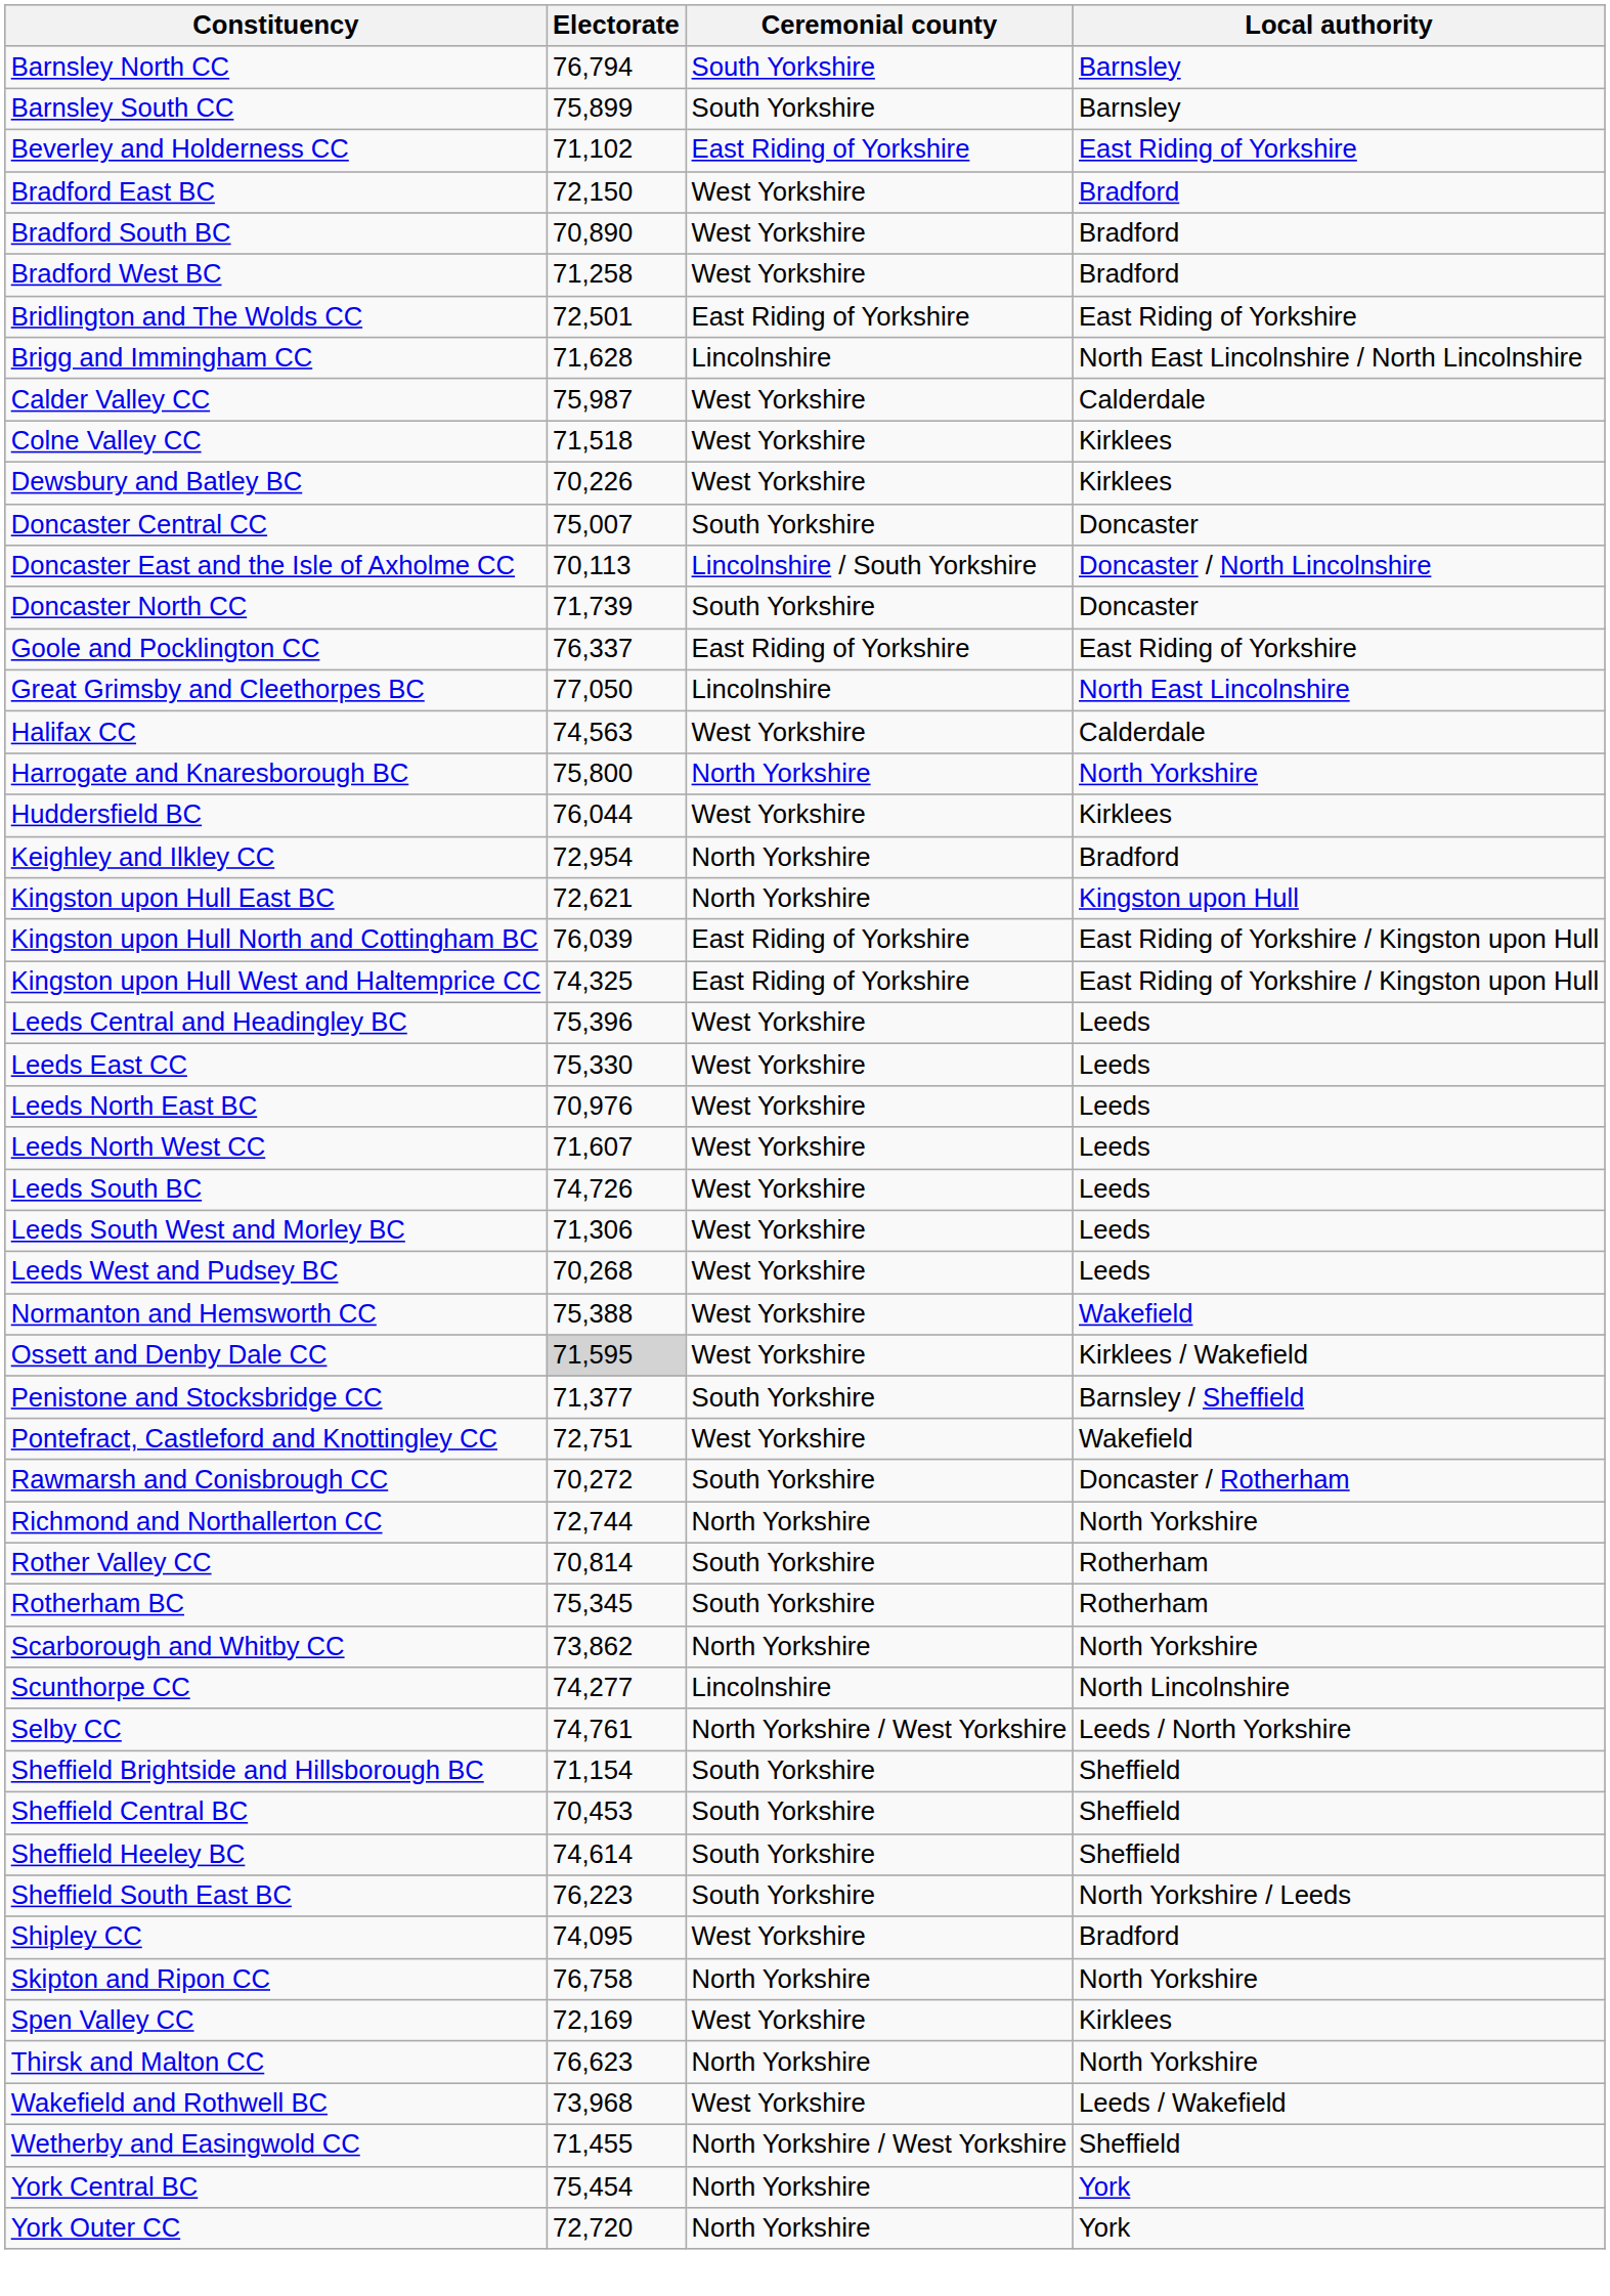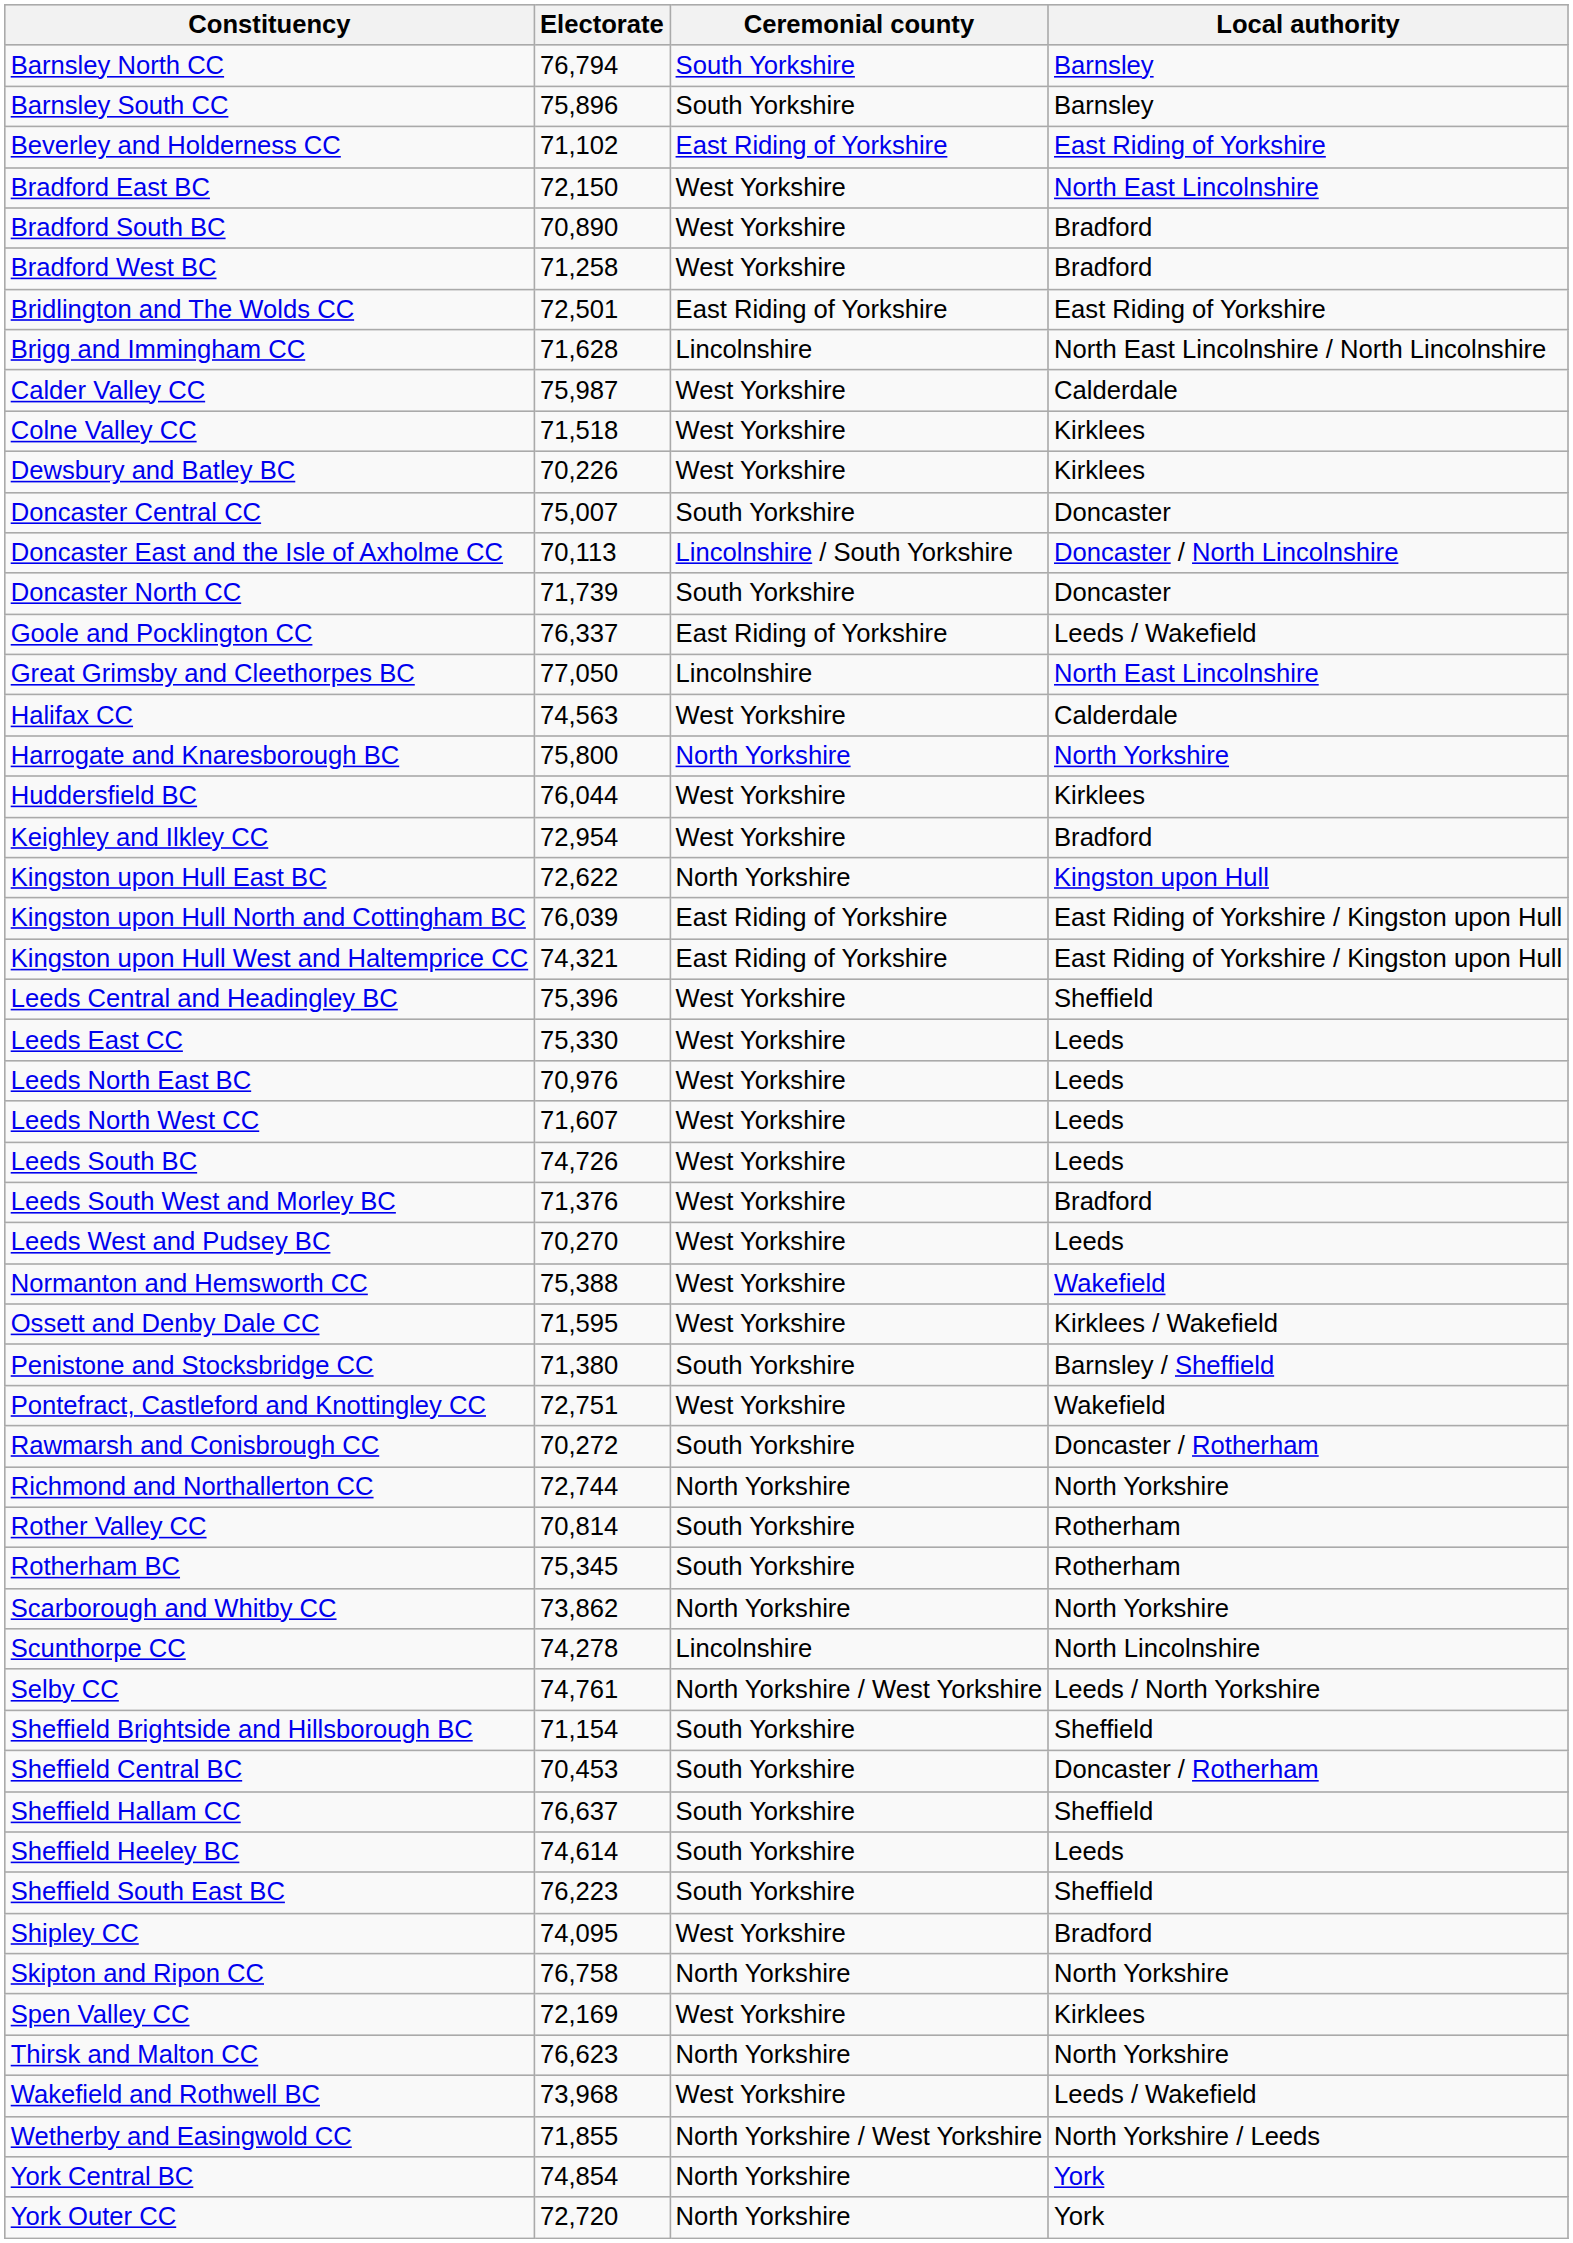 <table class="wikitable sortable">
 <tr>
 <th>Constituency</th>
 <th>Electorate</th>
 <th>Ceremonial county</th>
 <th>Local authority</th>
 </tr>
 <tr>
 <td><a href='#'>Barnsley North CC</a></td>
 <td>76,794</td>
 <td><a href='#'>South Yorkshire</a></td>
 <td><a href='#'>Barnsley</a></td>
 </tr>
 <tr>
 <td><a href='#'>Barnsley South CC</a></td>
-<td>75,899</td>
+<td>75,896</td>
 <td>South Yorkshire</td>
 <td>Barnsley</td>
 </tr>
 <tr>
 <td><a href='#'>Beverley and Holderness CC</a></td>
 <td>71,102</td>
 <td><a href='#'>East Riding of Yorkshire</a></td>
 <td><a href='#'>East Riding of Yorkshire</a></td>
 </tr>
 <tr>
 <td><a href='#'>Bradford East BC</a></td>
 <td>72,150</td>
 <td>West Yorkshire</td>
-<td><a href='#'>Bradford</a></td>
+<td><a href='#'>North East Lincolnshire</a></td>
 </tr>
 <tr>
 <td><a href='#'>Bradford South BC</a></td>
 <td>70,890</td>
 <td>West Yorkshire</td>
 <td>Bradford</td>
 </tr>
 <tr>
 <td><a href='#'>Bradford West BC</a></td>
 <td>71,258</td>
 <td>West Yorkshire</td>
 <td>Bradford</td>
 </tr>
 <tr>
 <td><a href='#'>Bridlington and The Wolds CC</a></td>
 <td>72,501</td>
 <td>East Riding of Yorkshire</td>
 <td>East Riding of Yorkshire</td>
 </tr>
 <tr>
 <td><a href='#'>Brigg and Immingham CC</a></td>
 <td>71,628</td>
 <td>Lincolnshire</td>
 <td>North East Lincolnshire / North Lincolnshire</td>
 </tr>
 <tr>
 <td><a href='#'>Calder Valley CC</a></td>
 <td>75,987</td>
 <td>West Yorkshire</td>
 <td>Calderdale</td>
 </tr>
 <tr>
 <td><a href='#'>Colne Valley CC</a></td>
 <td>71,518</td>
 <td>West Yorkshire</td>
 <td>Kirklees</td>
 </tr>
 <tr>
 <td><a href='#'>Dewsbury and Batley BC</a></td>
 <td>70,226</td>
 <td>West Yorkshire</td>
 <td>Kirklees</td>
 </tr>
 <tr>
 <td><a href='#'>Doncaster Central CC</a></td>
 <td>75,007</td>
 <td>South Yorkshire</td>
 <td>Doncaster</td>
 </tr>
 <tr>
 <td><a href='#'>Doncaster East and the Isle of Axholme CC</a></td>
 <td>70,113</td>
 <td><a href='#'>Lincolnshire</a> / South Yorkshire</td>
 <td><a href='#'>Doncaster</a> / <a href='#'>North Lincolnshire</a></td>
 </tr>
 <tr>
 <td><a href='#'>Doncaster North CC</a></td>
 <td>71,739</td>
 <td>South Yorkshire</td>
 <td>Doncaster</td>
 </tr>
 <tr>
 <td><a href='#'>Goole and Pocklington CC</a></td>
 <td>76,337</td>
 <td>East Riding of Yorkshire</td>
-<td>East Riding of Yorkshire</td>
+<td>Leeds / Wakefield</td>
 </tr>
 <tr>
 <td><a href='#'>Great Grimsby and Cleethorpes BC</a></td>
 <td>77,050</td>
 <td>Lincolnshire</td>
 <td><a href='#'>North East Lincolnshire</a></td>
 </tr>
 <tr>
 <td><a href='#'>Halifax CC</a></td>
 <td>74,563</td>
 <td>West Yorkshire</td>
 <td>Calderdale</td>
 </tr>
 <tr>
 <td><a href='#'>Harrogate and Knaresborough BC</a></td>
 <td>75,800</td>
 <td><a href='#'>North Yorkshire</a></td>
 <td><a href='#'>North Yorkshire</a></td>
 </tr>
 <tr>
 <td><a href='#'>Huddersfield BC</a></td>
 <td>76,044</td>
 <td>West Yorkshire</td>
 <td>Kirklees</td>
 </tr>
 <tr>
 <td><a href='#'>Keighley and Ilkley CC</a></td>
 <td>72,954</td>
-<td>North Yorkshire</td>
+<td>West Yorkshire</td>
 <td>Bradford</td>
 </tr>
 <tr>
 <td><a href='#'>Kingston upon Hull East BC</a></td>
-<td>72,621</td>
+<td>72,622</td>
 <td>North Yorkshire</td>
 <td><a href='#'>Kingston upon Hull</a></td>
 </tr>
 <tr>
 <td><a href='#'>Kingston upon Hull North and Cottingham BC</a></td>
 <td>76,039</td>
 <td>East Riding of Yorkshire</td>
 <td>East Riding of Yorkshire / Kingston upon Hull</td>
 </tr>
 <tr>
 <td><a href='#'>Kingston upon Hull West and Haltemprice CC</a></td>
-<td>74,325</td>
+<td>74,321</td>
 <td>East Riding of Yorkshire</td>
 <td>East Riding of Yorkshire / Kingston upon Hull</td>
 </tr>
 <tr>
 <td><a href='#'>Leeds Central and Headingley BC</a></td>
 <td>75,396</td>
 <td>West Yorkshire</td>
-<td>Leeds</td>
+<td>Sheffield</td>
 </tr>
 <tr>
 <td><a href='#'>Leeds East CC</a></td>
 <td>75,330</td>
 <td>West Yorkshire</td>
 <td>Leeds</td>
 </tr>
 <tr>
 <td><a href='#'>Leeds North East BC</a></td>
 <td>70,976</td>
 <td>West Yorkshire</td>
 <td>Leeds</td>
 </tr>
 <tr>
 <td><a href='#'>Leeds North West CC</a></td>
 <td>71,607</td>
 <td>West Yorkshire</td>
 <td>Leeds</td>
 </tr>
 <tr>
 <td><a href='#'>Leeds South BC</a></td>
 <td>74,726</td>
 <td>West Yorkshire</td>
 <td>Leeds</td>
 </tr>
 <tr>
 <td><a href='#'>Leeds South West and Morley BC</a></td>
-<td>71,306</td>
+<td>71,376</td>
 <td>West Yorkshire</td>
-<td>Leeds</td>
+<td>Bradford</td>
 </tr>
 <tr>
 <td><a href='#'>Leeds West and Pudsey BC</a></td>
-<td>70,268</td>
+<td>70,270</td>
 <td>West Yorkshire</td>
 <td>Leeds</td>
 </tr>
 <tr>
 <td><a href='#'>Normanton and Hemsworth CC</a></td>
 <td>75,388</td>
 <td>West Yorkshire</td>
 <td><a href='#'>Wakefield</a></td>
 </tr>
 <tr>
 <td><a href='#'>Ossett and Denby Dale CC</a></td>
-<td style="background: lightgrey;">71,595</td>
+<td>71,595</td>
 <td>West Yorkshire</td>
 <td>Kirklees / Wakefield</td>
 </tr>
 <tr>
 <td><a href='#'>Penistone and Stocksbridge CC</a></td>
-<td>71,377</td>
+<td>71,380</td>
 <td>South Yorkshire</td>
 <td>Barnsley / <a href='#'>Sheffield</a></td>
 </tr>
 <tr>
 <td><a href='#'>Pontefract, Castleford and Knottingley CC</a></td>
 <td>72,751</td>
 <td>West Yorkshire</td>
 <td>Wakefield</td>
 </tr>
 <tr>
 <td><a href='#'>Rawmarsh and Conisbrough CC</a></td>
 <td>70,272</td>
 <td>South Yorkshire</td>
 <td>Doncaster / <a href='#'>Rotherham</a></td>
 </tr>
 <tr>
 <td><a href='#'>Richmond and Northallerton CC</a></td>
 <td>72,744</td>
 <td>North Yorkshire</td>
 <td>North Yorkshire</td>
 </tr>
 <tr>
 <td><a href='#'>Rother Valley CC</a></td>
 <td>70,814</td>
 <td>South Yorkshire</td>
 <td>Rotherham</td>
 </tr>
 <tr>
 <td><a href='#'>Rotherham BC</a></td>
 <td>75,345</td>
 <td>South Yorkshire</td>
 <td>Rotherham</td>
 </tr>
 <tr>
 <td><a href='#'>Scarborough and Whitby CC</a></td>
 <td>73,862</td>
 <td>North Yorkshire</td>
 <td>North Yorkshire</td>
 </tr>
 <tr>
 <td><a href='#'>Scunthorpe CC</a></td>
-<td>74,277</td>
+<td>74,278</td>
 <td>Lincolnshire</td>
 <td>North Lincolnshire</td>
 </tr>
 <tr>
 <td><a href='#'>Selby CC</a></td>
 <td>74,761</td>
 <td>North Yorkshire / West Yorkshire</td>
 <td>Leeds / North Yorkshire</td>
 </tr>
 <tr>
 <td><a href='#'>Sheffield Brightside and Hillsborough BC</a></td>
 <td>71,154</td>
 <td>South Yorkshire</td>
 <td>Sheffield</td>
 </tr>
 <tr>
 <td><a href='#'>Sheffield Central BC</a></td>
 <td>70,453</td>
 <td>South Yorkshire</td>
+<td>Doncaster / <a href='#'>Rotherham</a></td>
+</tr>
+<tr>
+<td><a href='#'>Sheffield Hallam CC</a></td>
+<td>76,637</td>
+<td>South Yorkshire</td>
 <td>Sheffield</td>
 </tr>
 <tr>
 <td><a href='#'>Sheffield Heeley BC</a></td>
 <td>74,614</td>
 <td>South Yorkshire</td>
-<td>Sheffield</td>
+<td>Leeds</td>
 </tr>
 <tr>
 <td><a href='#'>Sheffield South East BC</a></td>
 <td>76,223</td>
 <td>South Yorkshire</td>
-<td>North Yorkshire / Leeds</td>
+<td>Sheffield</td>
 </tr>
 <tr>
 <td><a href='#'>Shipley CC</a></td>
 <td>74,095</td>
 <td>West Yorkshire</td>
 <td>Bradford</td>
 </tr>
 <tr>
 <td><a href='#'>Skipton and Ripon CC</a></td>
 <td>76,758</td>
 <td>North Yorkshire</td>
 <td>North Yorkshire</td>
 </tr>
 <tr>
 <td><a href='#'>Spen Valley CC</a></td>
 <td>72,169</td>
 <td>West Yorkshire</td>
 <td>Kirklees</td>
 </tr>
 <tr>
 <td><a href='#'>Thirsk and Malton CC</a></td>
 <td>76,623</td>
 <td>North Yorkshire</td>
 <td>North Yorkshire</td>
 </tr>
 <tr>
 <td><a href='#'>Wakefield and Rothwell BC</a></td>
 <td>73,968</td>
 <td>West Yorkshire</td>
 <td>Leeds / Wakefield</td>
 </tr>
 <tr>
 <td><a href='#'>Wetherby and Easingwold CC</a></td>
-<td>71,455</td>
+<td>71,855</td>
 <td>North Yorkshire / West Yorkshire</td>
-<td>Sheffield</td>
+<td>North Yorkshire / Leeds</td>
 </tr>
 <tr>
 <td><a href='#'>York Central BC</a></td>
-<td>75,454</td>
+<td>74,854</td>
 <td>North Yorkshire</td>
 <td><a href='#'>York</a></td>
 </tr>
 <tr>
 <td><a href='#'>York Outer CC</a></td>
 <td>72,720</td>
 <td>North Yorkshire</td>
 <td>York</td>
 </tr>
 </table>
